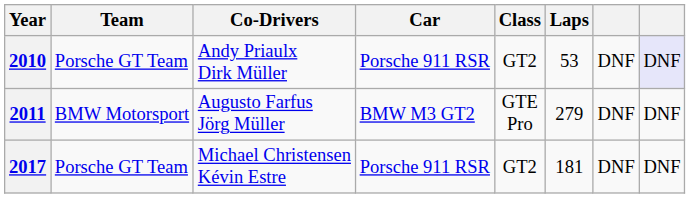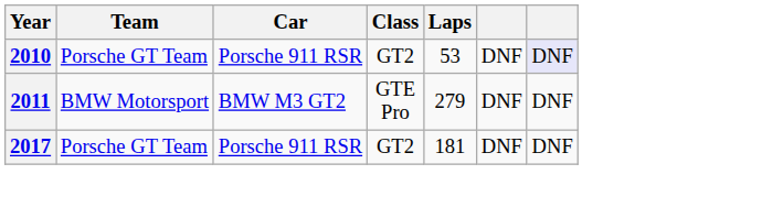 <table class="wikitable" style="font-size:90%">
 <tr>
 <th>Year</th>
 <th>Team</th>
-<th>Co-Drivers</th>
 <th>Car</th>
 <th>Class</th>
 <th>Laps</th>
 <th></th>
 <th></th>
 </tr>
 <tr align="center">
 <th><a href='#'>2010</a></th>
 <td align="left"> <a href='#'>Porsche GT Team</a></td>
-<td align="left"> <a href='#'>Andy Priaulx</a><br> <a href='#'>Dirk Müller</a></td>
 <td align="left"><a href='#'>Porsche 911 RSR</a></td>
 <td>GT2</td>
 <td>53</td>
 <td>DNF</td>
 <td style="background: lavender;">DNF</td>
 </tr>
 <tr align="center">
 <th><a href='#'>2011</a></th>
 <td align="left"> <a href='#'>BMW Motorsport</a></td>
-<td align="left"> <a href='#'>Augusto Farfus</a><br> <a href='#'>Jörg Müller</a></td>
 <td align="left"><a href='#'>BMW M3 GT2</a></td>
 <td>GTE<br>Pro</td>
 <td>279</td>
 <td>DNF</td>
 <td>DNF</td>
 </tr>
 <tr align="center">
 <th><a href='#'>2017</a></th>
 <td align="left"> <a href='#'>Porsche GT Team</a></td>
-<td align="left"> <a href='#'>Michael Christensen</a><br> <a href='#'>Kévin Estre</a></td>
 <td align="left"><a href='#'>Porsche 911 RSR</a></td>
 <td>GT2</td>
 <td>181</td>
 <td>DNF</td>
 <td>DNF</td>
 </tr>
 </table>
